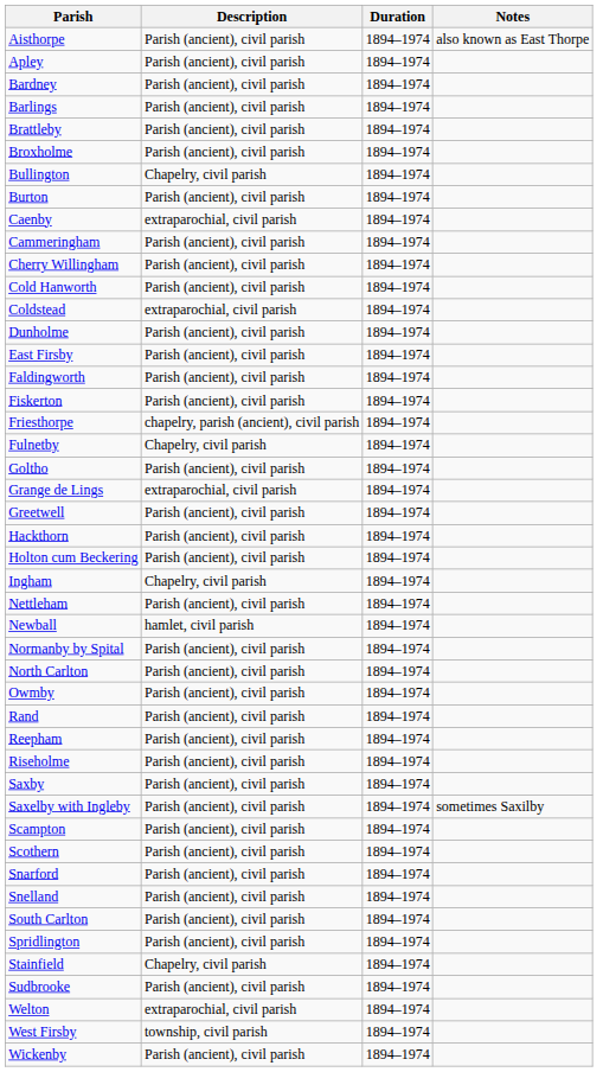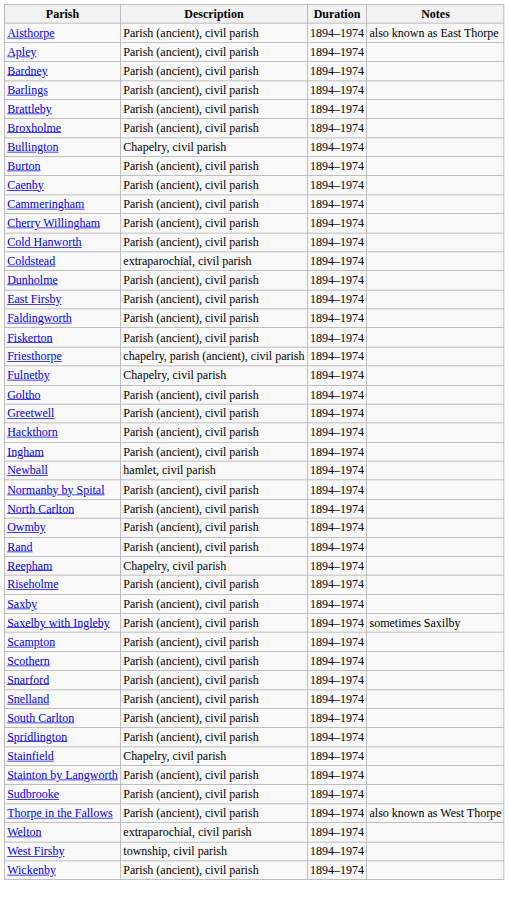 <table class="wikitable">
 <tr>
 <th>Parish</th>
 <th>Description</th>
 <th>Duration</th>
 <th>Notes</th>
 </tr>
 <tr>
 <td><a href='#'>Aisthorpe</a></td>
 <td>Parish (ancient), civil parish</td>
 <td>1894–1974</td>
 <td>also known as East Thorpe</td>
 </tr>
 <tr>
 <td><a href='#'>Apley</a></td>
 <td>Parish (ancient), civil parish</td>
 <td>1894–1974</td>
 <td></td>
 </tr>
 <tr>
 <td><a href='#'>Bardney</a></td>
 <td>Parish (ancient), civil parish</td>
 <td>1894–1974</td>
 <td></td>
 </tr>
 <tr>
 <td><a href='#'>Barlings</a></td>
 <td>Parish (ancient), civil parish</td>
 <td>1894–1974</td>
 <td></td>
 </tr>
 <tr>
 <td><a href='#'>Brattleby</a></td>
 <td>Parish (ancient), civil parish</td>
 <td>1894–1974</td>
 <td></td>
 </tr>
 <tr>
 <td><a href='#'>Broxholme</a></td>
 <td>Parish (ancient), civil parish</td>
 <td>1894–1974</td>
 <td></td>
 </tr>
 <tr>
 <td><a href='#'>Bullington</a></td>
 <td>Chapelry, civil parish</td>
 <td>1894–1974</td>
 <td></td>
 </tr>
 <tr>
 <td><a href='#'>Burton</a></td>
 <td>Parish (ancient), civil parish</td>
 <td>1894–1974</td>
 <td></td>
 </tr>
 <tr>
 <td><a href='#'>Caenby</a></td>
-<td>extraparochial, civil parish</td>
+<td>Parish (ancient), civil parish</td>
 <td>1894–1974</td>
 <td></td>
 </tr>
 <tr>
 <td><a href='#'>Cammeringham</a></td>
 <td>Parish (ancient), civil parish</td>
 <td>1894–1974</td>
 <td></td>
 </tr>
 <tr>
 <td><a href='#'>Cherry Willingham</a></td>
 <td>Parish (ancient), civil parish</td>
 <td>1894–1974</td>
 <td></td>
 </tr>
 <tr>
 <td><a href='#'>Cold Hanworth</a></td>
 <td>Parish (ancient), civil parish</td>
 <td>1894–1974</td>
 <td></td>
 </tr>
 <tr>
 <td><a href='#'>Coldstead</a></td>
 <td>extraparochial, civil parish</td>
 <td>1894–1974</td>
 <td></td>
 </tr>
 <tr>
 <td><a href='#'>Dunholme</a></td>
 <td>Parish (ancient), civil parish</td>
 <td>1894–1974</td>
 <td></td>
 </tr>
 <tr>
 <td><a href='#'>East Firsby</a></td>
 <td>Parish (ancient), civil parish</td>
 <td>1894–1974</td>
 <td></td>
 </tr>
 <tr>
 <td><a href='#'>Faldingworth</a></td>
 <td>Parish (ancient), civil parish</td>
 <td>1894–1974</td>
 <td></td>
 </tr>
 <tr>
 <td><a href='#'>Fiskerton</a></td>
 <td>Parish (ancient), civil parish</td>
 <td>1894–1974</td>
 <td></td>
 </tr>
 <tr>
 <td><a href='#'>Friesthorpe</a></td>
 <td>chapelry, parish (ancient), civil parish</td>
 <td>1894–1974</td>
 <td></td>
 </tr>
 <tr>
 <td><a href='#'>Fulnetby</a></td>
 <td>Chapelry, civil parish</td>
 <td>1894–1974</td>
 <td></td>
 </tr>
 <tr>
 <td><a href='#'>Goltho</a></td>
 <td>Parish (ancient), civil parish</td>
 <td>1894–1974</td>
 <td></td>
 </tr>
 <tr>
-<td><a href='#'>Grange de Lings</a></td>
-<td>extraparochial, civil parish</td>
-<td>1894–1974</td>
-<td></td>
-</tr>
-<tr>
 <td><a href='#'>Greetwell</a></td>
 <td>Parish (ancient), civil parish</td>
 <td>1894–1974</td>
 <td></td>
 </tr>
 <tr>
 <td><a href='#'>Hackthorn</a></td>
 <td>Parish (ancient), civil parish</td>
 <td>1894–1974</td>
 <td></td>
 </tr>
 <tr>
-<td><a href='#'>Holton cum Beckering</a></td>
-<td>Parish (ancient), civil parish</td>
-<td>1894–1974</td>
-<td></td>
-</tr>
-<tr>
 <td><a href='#'>Ingham</a></td>
-<td>Chapelry, civil parish</td>
-<td>1894–1974</td>
-<td></td>
-</tr>
-<tr>
-<td><a href='#'>Nettleham</a></td>
 <td>Parish (ancient), civil parish</td>
 <td>1894–1974</td>
 <td></td>
 </tr>
 <tr>
 <td><a href='#'>Newball</a></td>
 <td>hamlet, civil parish</td>
 <td>1894–1974</td>
 <td></td>
 </tr>
 <tr>
 <td><a href='#'>Normanby by Spital</a></td>
 <td>Parish (ancient), civil parish</td>
 <td>1894–1974</td>
 <td></td>
 </tr>
 <tr>
 <td><a href='#'>North Carlton</a></td>
 <td>Parish (ancient), civil parish</td>
 <td>1894–1974</td>
 <td></td>
 </tr>
 <tr>
 <td><a href='#'>Owmby</a></td>
 <td>Parish (ancient), civil parish</td>
 <td>1894–1974</td>
 <td></td>
 </tr>
 <tr>
 <td><a href='#'>Rand</a></td>
 <td>Parish (ancient), civil parish</td>
 <td>1894–1974</td>
 <td></td>
 </tr>
 <tr>
 <td><a href='#'>Reepham</a></td>
-<td>Parish (ancient), civil parish</td>
+<td>Chapelry, civil parish</td>
 <td>1894–1974</td>
 <td></td>
 </tr>
 <tr>
 <td><a href='#'>Riseholme</a></td>
 <td>Parish (ancient), civil parish</td>
 <td>1894–1974</td>
 <td></td>
 </tr>
 <tr>
 <td><a href='#'>Saxby</a></td>
 <td>Parish (ancient), civil parish</td>
 <td>1894–1974</td>
 <td></td>
 </tr>
 <tr>
 <td><a href='#'>Saxelby with Ingleby</a></td>
 <td>Parish (ancient), civil parish</td>
 <td>1894–1974</td>
 <td>sometimes Saxilby</td>
 </tr>
 <tr>
 <td><a href='#'>Scampton</a></td>
 <td>Parish (ancient), civil parish</td>
 <td>1894–1974</td>
 <td></td>
 </tr>
 <tr>
 <td><a href='#'>Scothern</a></td>
 <td>Parish (ancient), civil parish</td>
 <td>1894–1974</td>
 <td></td>
 </tr>
 <tr>
 <td><a href='#'>Snarford</a></td>
 <td>Parish (ancient), civil parish</td>
 <td>1894–1974</td>
 <td></td>
 </tr>
 <tr>
 <td><a href='#'>Snelland</a></td>
 <td>Parish (ancient), civil parish</td>
 <td>1894–1974</td>
 <td></td>
 </tr>
 <tr>
 <td><a href='#'>South Carlton</a></td>
 <td>Parish (ancient), civil parish</td>
 <td>1894–1974</td>
 <td></td>
 </tr>
 <tr>
 <td><a href='#'>Spridlington</a></td>
 <td>Parish (ancient), civil parish</td>
 <td>1894–1974</td>
 <td></td>
 </tr>
 <tr>
 <td><a href='#'>Stainfield</a></td>
 <td>Chapelry, civil parish</td>
 <td>1894–1974</td>
 <td></td>
 </tr>
 <tr>
+<td><a href='#'>Stainton by Langworth</a></td>
+<td>Parish (ancient), civil parish</td>
+<td>1894–1974</td>
+<td></td>
+</tr>
+<tr>
 <td><a href='#'>Sudbrooke</a></td>
 <td>Parish (ancient), civil parish</td>
 <td>1894–1974</td>
 <td></td>
+</tr>
+<tr>
+<td><a href='#'>Thorpe in the Fallows</a></td>
+<td>Parish (ancient), civil parish</td>
+<td>1894–1974</td>
+<td>also known as West Thorpe</td>
 </tr>
 <tr>
 <td><a href='#'>Welton</a></td>
 <td>extraparochial, civil parish</td>
 <td>1894–1974</td>
 <td></td>
 </tr>
 <tr>
 <td><a href='#'>West Firsby</a></td>
 <td>township, civil parish</td>
 <td>1894–1974</td>
 <td></td>
 </tr>
 <tr>
 <td><a href='#'>Wickenby</a></td>
 <td>Parish (ancient), civil parish</td>
 <td>1894–1974</td>
 </tr>
 </table>
